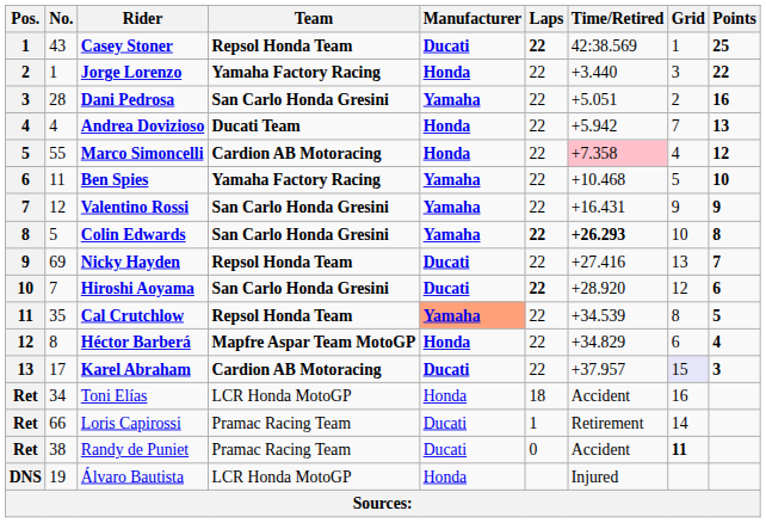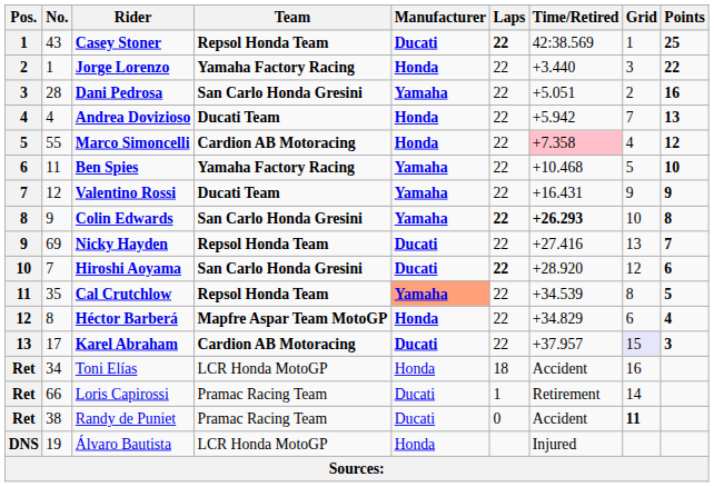 <table class="wikitable" style="font-size: 95%;">
 <tr>
 <th>Pos.</th>
 <th>No.</th>
 <th>Rider</th>
 <th>Team</th>
 <th>Manufacturer</th>
 <th>Laps</th>
 <th>Time/Retired</th>
 <th>Grid</th>
 <th>Points</th>
 </tr>
 <tr>
 <th>1</th>
 <td>43</td>
 <td> <strong><a href='#'>Casey Stoner</a></strong></td>
 <td><strong>Repsol Honda Team</strong></td>
 <td><strong><a href='#'>Ducati</a></strong></td>
 <td><strong>22</strong></td>
 <td>42:38.569</td>
 <td>1</td>
 <td><strong>25</strong></td>
 </tr>
 <tr>
 <th>2</th>
 <td>1</td>
 <td> <strong><a href='#'>Jorge Lorenzo</a></strong></td>
 <td><strong>Yamaha Factory Racing</strong></td>
 <td><strong><a href='#'>Honda</a></strong></td>
 <td>22</td>
 <td>+3.440</td>
 <td>3</td>
 <td><strong>22</strong></td>
 </tr>
 <tr>
 <th>3</th>
 <td>28</td>
 <td> <strong><a href='#'>Dani Pedrosa</a></strong></td>
 <td><strong>San Carlo Honda Gresini</strong></td>
 <td><strong><a href='#'>Yamaha</a></strong></td>
 <td>22</td>
 <td>+5.051</td>
 <td>2</td>
 <td><strong>16</strong></td>
 </tr>
 <tr>
 <th>4</th>
 <td>4</td>
 <td> <strong><a href='#'>Andrea Dovizioso</a></strong></td>
 <td><strong>Ducati Team</strong></td>
 <td><strong><a href='#'>Honda</a></strong></td>
 <td>22</td>
 <td>+5.942</td>
 <td>7</td>
 <td><strong>13</strong></td>
 </tr>
 <tr>
 <th>5</th>
 <td>55</td>
 <td> <strong><a href='#'>Marco Simoncelli</a></strong></td>
 <td><strong>Cardion AB Motoracing</strong></td>
 <td><strong><a href='#'>Honda</a></strong></td>
 <td>22</td>
 <td style="background: pink;">+7.358</td>
 <td>4</td>
 <td><strong>12</strong></td>
 </tr>
 <tr>
 <th>6</th>
 <td>11</td>
 <td> <strong><a href='#'>Ben Spies</a></strong></td>
 <td><strong>Yamaha Factory Racing</strong></td>
 <td><strong><a href='#'>Yamaha</a></strong></td>
 <td>22</td>
 <td>+10.468</td>
 <td>5</td>
 <td><strong>10</strong></td>
 </tr>
 <tr>
 <th>7</th>
 <td>12</td>
 <td> <strong><a href='#'>Valentino Rossi</a></strong></td>
-<td><strong>San Carlo Honda Gresini</strong></td>
+<td><strong>Ducati Team</strong></td>
 <td><strong><a href='#'>Yamaha</a></strong></td>
 <td>22</td>
 <td>+16.431</td>
 <td>9</td>
 <td><strong>9</strong></td>
 </tr>
 <tr>
 <th>8</th>
-<td>5</td>
+<td>9</td>
 <td> <strong><a href='#'>Colin Edwards</a></strong></td>
 <td><strong>San Carlo Honda Gresini</strong></td>
 <td><strong><a href='#'>Yamaha</a></strong></td>
 <td><strong>22</strong></td>
 <td><strong>+26.293</strong></td>
 <td>10</td>
 <td><strong>8</strong></td>
 </tr>
 <tr>
 <th>9</th>
 <td>69</td>
 <td> <strong><a href='#'>Nicky Hayden</a></strong></td>
 <td><strong>Repsol Honda Team</strong></td>
 <td><strong><a href='#'>Ducati</a></strong></td>
 <td>22</td>
 <td>+27.416</td>
 <td>13</td>
 <td><strong>7</strong></td>
 </tr>
 <tr>
 <th>10</th>
 <td>7</td>
 <td> <strong><a href='#'>Hiroshi Aoyama</a></strong></td>
 <td><strong>San Carlo Honda Gresini</strong></td>
 <td><strong><a href='#'>Ducati</a></strong></td>
 <td><strong>22</strong></td>
 <td>+28.920</td>
 <td>12</td>
 <td><strong>6</strong></td>
 </tr>
 <tr>
 <th>11</th>
 <td>35</td>
 <td> <strong><a href='#'>Cal Crutchlow</a></strong></td>
 <td><strong>Repsol Honda Team</strong></td>
 <td style="background: lightsalmon;"><strong><a href='#'>Yamaha</a></strong></td>
 <td>22</td>
 <td>+34.539</td>
 <td>8</td>
 <td><strong>5</strong></td>
 </tr>
 <tr>
 <th>12</th>
 <td>8</td>
 <td> <strong><a href='#'>Héctor Barberá</a></strong></td>
 <td><strong>Mapfre Aspar Team MotoGP</strong></td>
 <td><strong><a href='#'>Honda</a></strong></td>
 <td>22</td>
 <td>+34.829</td>
 <td>6</td>
 <td><strong>4</strong></td>
 </tr>
 <tr>
 <th>13</th>
 <td>17</td>
 <td> <strong><a href='#'>Karel Abraham</a></strong></td>
 <td><strong>Cardion AB Motoracing</strong></td>
 <td><strong><a href='#'>Ducati</a></strong></td>
 <td>22</td>
 <td>+37.957</td>
 <td style="background: lavender;">15</td>
 <td><strong>3</strong></td>
 </tr>
 <tr>
 <th>Ret</th>
 <td>34</td>
 <td> <a href='#'>Toni Elías</a></td>
 <td>LCR Honda MotoGP</td>
 <td><a href='#'>Honda</a></td>
 <td>18</td>
 <td>Accident</td>
 <td>16</td>
 <td></td>
 </tr>
 <tr>
 <th>Ret</th>
 <td>66</td>
 <td> <a href='#'>Loris Capirossi</a></td>
 <td>Pramac Racing Team</td>
 <td><a href='#'>Ducati</a></td>
 <td>1</td>
 <td>Retirement</td>
 <td>14</td>
 <td></td>
 </tr>
 <tr>
 <th>Ret</th>
 <td>38</td>
 <td> <a href='#'>Randy de Puniet</a></td>
 <td>Pramac Racing Team</td>
 <td><a href='#'>Ducati</a></td>
 <td>0</td>
 <td>Accident</td>
 <td><strong>11</strong></td>
 <td></td>
 </tr>
 <tr>
 <th>DNS</th>
 <td>19</td>
 <td> <a href='#'>Álvaro Bautista</a></td>
 <td>LCR Honda MotoGP</td>
 <td><a href='#'>Honda</a></td>
 <td></td>
 <td>Injured</td>
 <td></td>
 <td></td>
 </tr>
 <tr>
 <th colspan=9>Sources: </th>
 </tr>
 </table>
